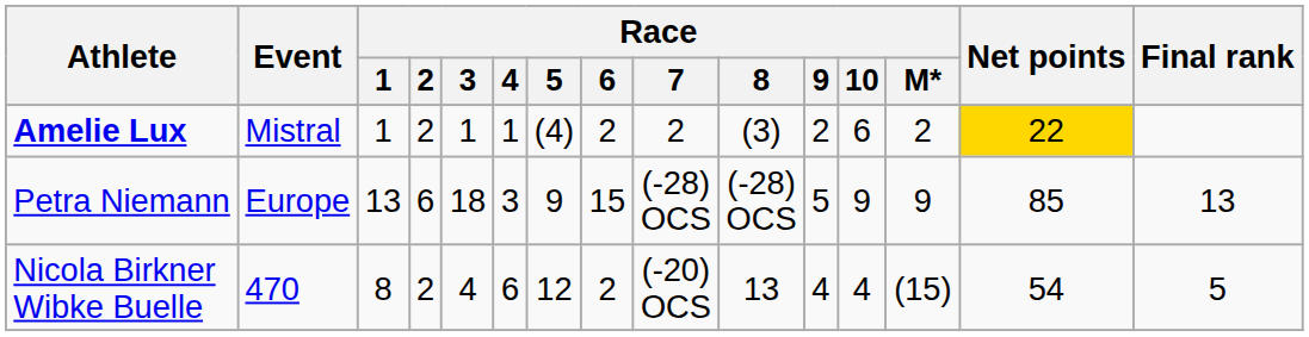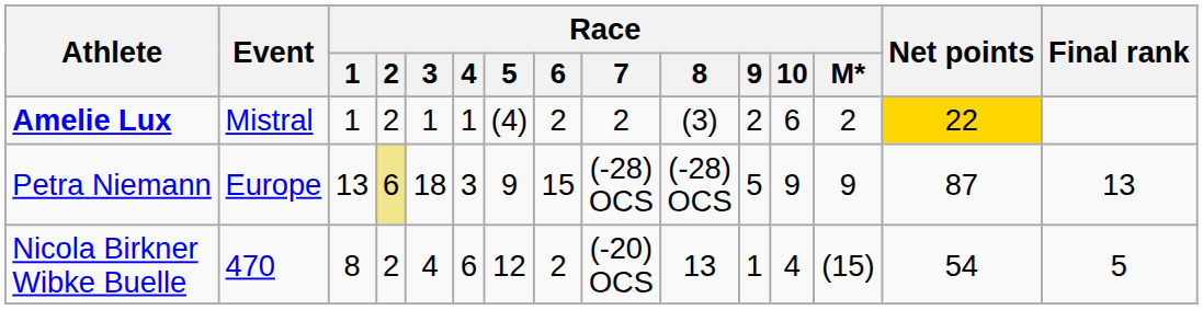 <table class="wikitable" style="font-size:90%">
 <tr>
 <th rowspan=2>Athlete</th>
 <th rowspan=2>Event</th>
 <th colspan=11>Race</th>
 <th rowspan=2>Net points</th>
 <th rowspan=2>Final rank</th>
 </tr>
 <tr style="font-size:95%">
 <th>1</th>
 <th>2</th>
 <th>3</th>
 <th>4</th>
 <th>5</th>
 <th>6</th>
 <th>7</th>
 <th>8</th>
 <th>9</th>
 <th>10</th>
 <th>M*</th>
 </tr>
 <tr>
 <td align=left><strong><a href='#'>Amelie Lux</a></strong></td>
 <td align=left><a href='#'>Mistral</a></td>
 <td align=center>1</td>
 <td align=center>2</td>
 <td align=center>1</td>
 <td align=center>1</td>
 <td align=center>(4)</td>
 <td align=center>2</td>
 <td align=center>2</td>
 <td align=center>(3)</td>
 <td align=center>2</td>
 <td align=center>6</td>
 <td align=center>2</td>
 <td align=center style="background: gold;">22</td>
 <td align=center></td>
 </tr>
 <tr>
 <td align=left><a href='#'>Petra Niemann</a></td>
 <td align=left><a href='#'>Europe</a></td>
 <td align=center>13</td>
-<td align=center>6</td>
+<td align=center style="background: khaki;">6</td>
 <td align=center>18</td>
 <td align=center>3</td>
 <td align=center>9</td>
 <td align=center>15</td>
 <td align=center>(-28)<br> OCS</td>
 <td align=center>(-28)<br> OCS</td>
 <td align=center>5</td>
 <td align=center>9</td>
 <td align=center>9</td>
-<td align=center>85</td>
+<td align=center>87</td>
 <td align=center>13</td>
 </tr>
 <tr>
 <td align=left><a href='#'>Nicola Birkner</a><br> <a href='#'>Wibke Buelle</a></td>
 <td align=left><a href='#'>470</a></td>
 <td align=center>8</td>
 <td align=center>2</td>
 <td align=center>4</td>
 <td align=center>6</td>
 <td align=center>12</td>
 <td align=center>2</td>
 <td align=center>(-20)<br> OCS</td>
 <td align=center>13</td>
-<td align=center>4</td>
+<td align=center>1</td>
 <td align=center>4</td>
 <td align=center>(15)</td>
 <td align=center>54</td>
 <td align=center>5</td>
 </tr>
 </table>
